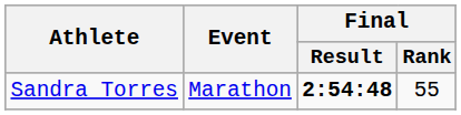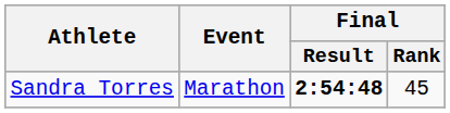 <table class=wikitable style="font-size:90%">
 <tr>
 <th rowspan="2">Athlete</th>
 <th rowspan="2">Event</th>
 <th colspan="2">Final</th>
 </tr>
 <tr style="font-size:95%">
 <th>Result</th>
 <th>Rank</th>
 </tr>
 <tr align=center>
 <td align=left><a href='#'>Sandra Torres</a></td>
 <td align=left><a href='#'>Marathon</a></td>
 <td><strong>2:54:48</strong></td>
-<td>55</td>
+<td>45</td>
 </tr>
 </table>
